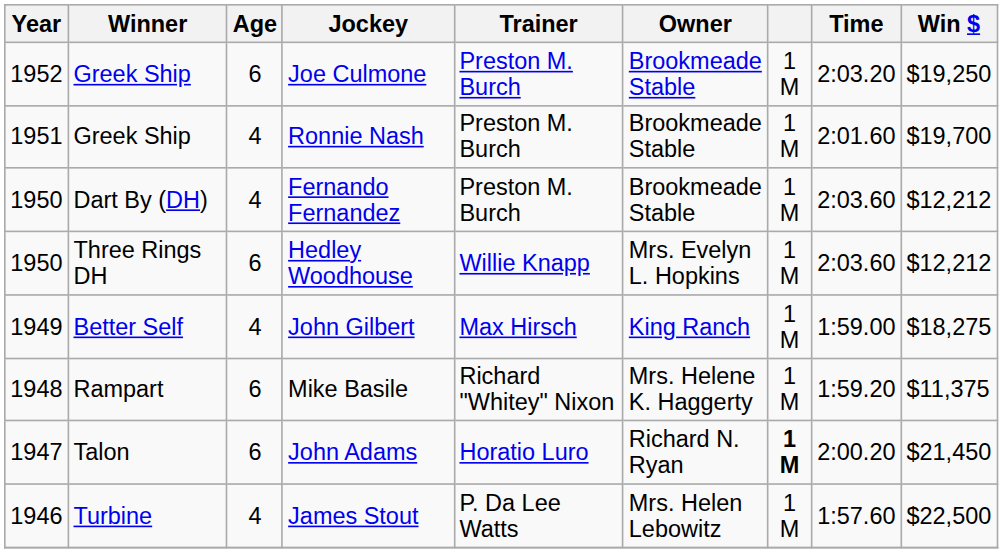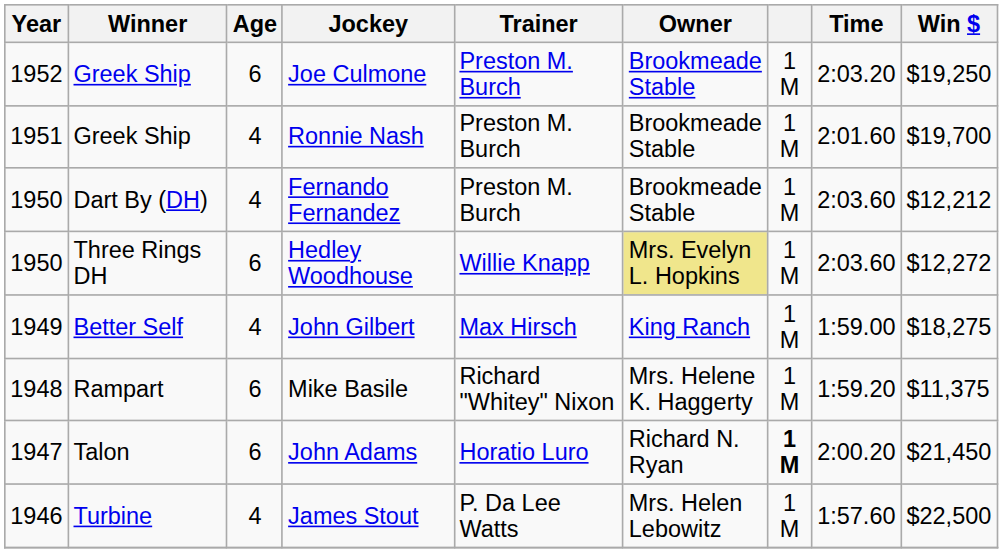 <table class="wikitable sortable" style="font-size:90%">
 <tr>
 <th style="width:30px">Year</th>
 <th style="width:110px">Winner</th>
 <th style="width:20px">Age</th>
 <th style="width:110px">Jockey</th>
 <th style="width:120px">Trainer</th>
 <th>Owner<br></th>
 <th style="width:25px"><br> </th>
 <th style="width:25px">Time</th>
 <th style="width:35px">Win <a href='#'>$</a></th>
 </tr>
 <tr>
 <td>1952</td>
 <td><a href='#'>Greek Ship</a></td>
 <td style="text-align: center;">6</td>
 <td><a href='#'>Joe Culmone</a></td>
 <td><a href='#'>Preston M. Burch</a></td>
 <td><a href='#'>Brookmeade Stable</a></td>
 <td style="text-align: center;">1 M</td>
 <td>2:03.20</td>
 <td>$19,250</td>
 </tr>
 <tr>
 <td>1951</td>
 <td>Greek Ship</td>
 <td style="text-align: center;">4</td>
 <td><a href='#'>Ronnie Nash</a></td>
 <td>Preston M. Burch</td>
 <td>Brookmeade Stable</td>
 <td style="text-align: center;">1 M</td>
 <td>2:01.60</td>
 <td>$19,700</td>
 </tr>
 <tr>
 <td>1950</td>
 <td>Dart By (<a href='#'>DH</a>)</td>
 <td style="text-align: center;">4</td>
 <td><a href='#'>Fernando Fernandez</a></td>
 <td>Preston M. Burch</td>
 <td>Brookmeade Stable</td>
 <td style="text-align: center;">1 M</td>
 <td>2:03.60</td>
 <td>$12,212</td>
 </tr>
 <tr>
 <td>1950</td>
 <td>Three Rings   DH</td>
 <td style="text-align: center;">6</td>
 <td><a href='#'>Hedley Woodhouse</a></td>
 <td><a href='#'>Willie Knapp</a></td>
-<td>Mrs. Evelyn L. Hopkins</td>
+<td style="background: khaki;">Mrs. Evelyn L. Hopkins</td>
 <td style="text-align: center;">1 M</td>
 <td>2:03.60</td>
-<td>$12,212</td>
+<td>$12,272</td>
 </tr>
 <tr>
 <td>1949</td>
 <td><a href='#'>Better Self</a></td>
 <td style="text-align: center;">4</td>
 <td><a href='#'>John Gilbert</a></td>
 <td><a href='#'>Max Hirsch</a></td>
 <td><a href='#'>King Ranch</a></td>
 <td style="text-align: center;">1 M</td>
 <td>1:59.00</td>
 <td>$18,275</td>
 </tr>
 <tr>
 <td>1948</td>
 <td>Rampart</td>
 <td style="text-align: center;">6</td>
 <td>Mike Basile</td>
 <td>Richard "Whitey" Nixon</td>
 <td>Mrs. Helene K. Haggerty</td>
 <td style="text-align: center;">1 M</td>
 <td>1:59.20</td>
 <td>$11,375</td>
 </tr>
 <tr>
 <td>1947</td>
 <td>Talon</td>
 <td style="text-align: center;">6</td>
 <td><a href='#'>John Adams</a></td>
 <td><a href='#'>Horatio Luro</a></td>
 <td>Richard N. Ryan</td>
 <td style="text-align: center;"><strong>1 M</strong></td>
 <td>2:00.20</td>
 <td>$21,450</td>
 </tr>
 <tr>
 <td>1946</td>
 <td><a href='#'>Turbine</a></td>
 <td style="text-align: center;">4</td>
 <td><a href='#'>James Stout</a></td>
 <td>P. Da Lee Watts</td>
 <td>Mrs. Helen Lebowitz</td>
 <td style="text-align: center;">1 M</td>
 <td>1:57.60</td>
 <td>$22,500</td>
 </tr>
 <tr>
 </tr>
 </table>
